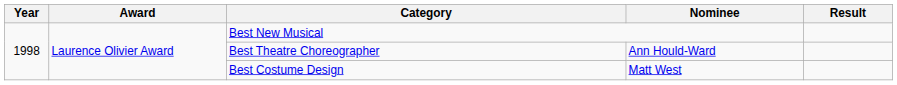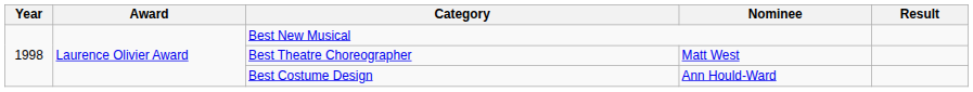 <table class="wikitable" width="95%">
 <tr>
 <th width="5%">Year</th>
 <th width="20%">Award</th>
 <th width="45%">Category</th>
 <th width="20%">Nominee</th>
 <th width="10%">Result</th>
 </tr>
 <tr>
 <td rowspan="3" align="center">1998</td>
 <td rowspan="3"><a href='#'>Laurence Olivier Award</a></td>
 <td colspan="2"><a href='#'>Best New Musical</a></td>
 <td></td>
 </tr>
 <tr>
 <td><a href='#'>Best Theatre Choreographer</a></td>
-<td><a href='#'>Ann Hould-Ward</a></td>
+<td><a href='#'>Matt West</a></td>
 <td></td>
 </tr>
 <tr>
 <td><a href='#'>Best Costume Design</a></td>
-<td><a href='#'>Matt West</a></td>
+<td><a href='#'>Ann Hould-Ward</a></td>
 <td></td>
 </tr>
 </table>
